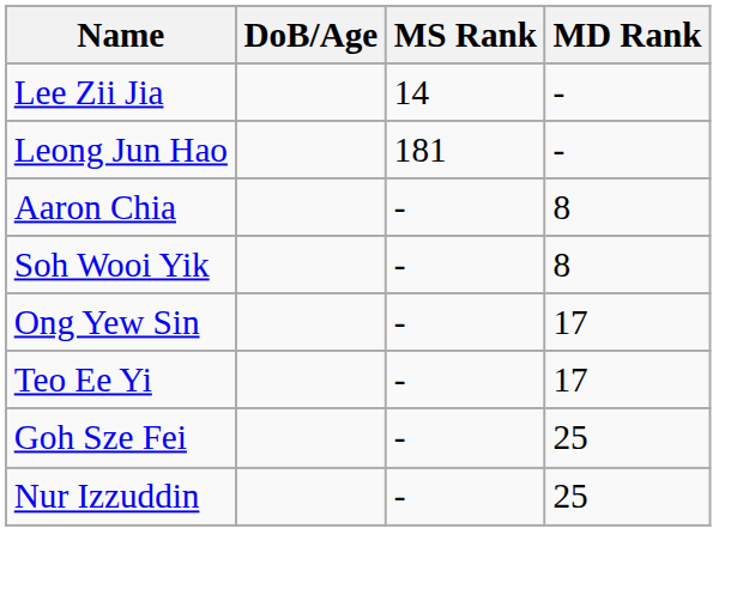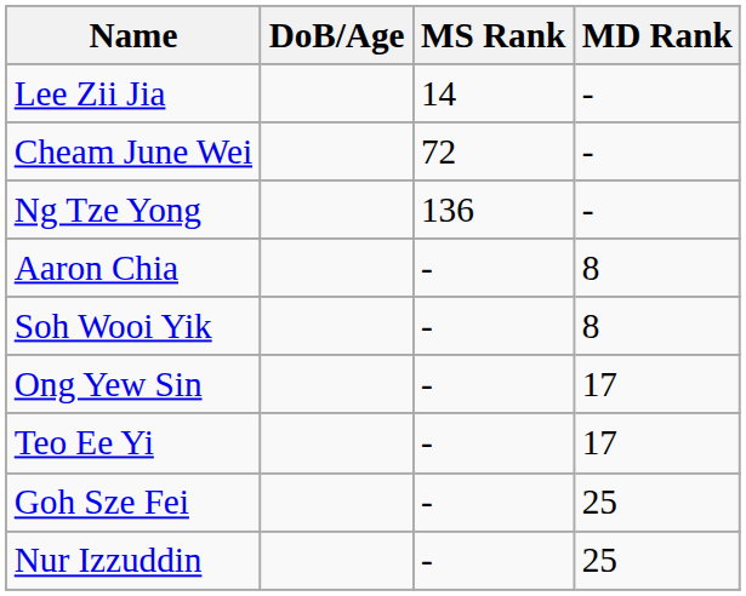 <table class="wikitable" style="text-align: left; font-size:95%;">
 <tr>
 <th>Name</th>
 <th>DoB/Age</th>
 <th>MS Rank</th>
 <th>MD Rank</th>
 </tr>
 <tr>
 <td><a href='#'>Lee Zii Jia</a></td>
 <td></td>
 <td>14</td>
 <td>-</td>
 </tr>
 <tr>
-<td><a href='#'>Leong Jun Hao</a></td>
+<td><a href='#'>Cheam June Wei</a></td>
 <td></td>
-<td>181</td>
+<td>72</td>
+<td>-</td>
+</tr>
+<tr>
+<td><a href='#'>Ng Tze Yong</a></td>
+<td></td>
+<td>136</td>
 <td>-</td>
 </tr>
 <tr>
 <td><a href='#'>Aaron Chia</a></td>
 <td></td>
 <td>-</td>
 <td>8</td>
 </tr>
 <tr>
 <td><a href='#'>Soh Wooi Yik</a></td>
 <td></td>
 <td>-</td>
 <td>8</td>
 </tr>
 <tr>
 <td><a href='#'>Ong Yew Sin</a></td>
 <td></td>
 <td>-</td>
 <td>17</td>
 </tr>
 <tr>
 <td><a href='#'>Teo Ee Yi</a></td>
 <td></td>
 <td>-</td>
 <td>17</td>
 </tr>
 <tr>
 <td><a href='#'>Goh Sze Fei</a></td>
 <td></td>
 <td>-</td>
 <td>25</td>
 </tr>
 <tr>
 <td><a href='#'>Nur Izzuddin</a></td>
 <td></td>
 <td>-</td>
 <td>25</td>
 </tr>
 </table>
